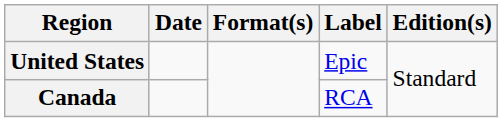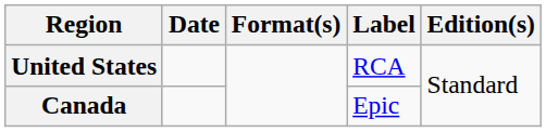 <table class="wikitable plainrowheaders">
 <tr>
 <th scope="col">Region</th>
 <th>Date</th>
 <th>Format(s)</th>
 <th>Label</th>
 <th>Edition(s)</th>
 </tr>
 <tr>
 <th scope="row">United States</th>
 <td></td>
 <td rowspan=2></td>
-<td><a href='#'>Epic</a></td>
+<td><a href='#'>RCA</a></td>
 <td rowspan=2>Standard</td>
 </tr>
 <tr>
 <th scope="row">Canada</th>
 <td></td>
-<td><a href='#'>RCA</a></td>
+<td><a href='#'>Epic</a></td>
 </tr>
 </table>
